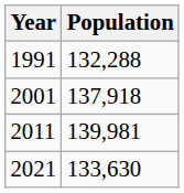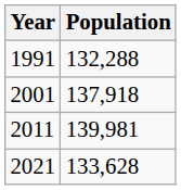 <table class="wikitable">
 <tr>
 <th>Year</th>
 <th>Population</th>
 </tr>
 <tr>
 <td>1991</td>
 <td>132,288</td>
 </tr>
 <tr>
 <td>2001</td>
 <td>137,918</td>
 </tr>
 <tr>
 <td>2011</td>
 <td>139,981</td>
 </tr>
 <tr>
 <td>2021</td>
-<td>133,630</td>
+<td>133,628</td>
 </tr>
 </table>
